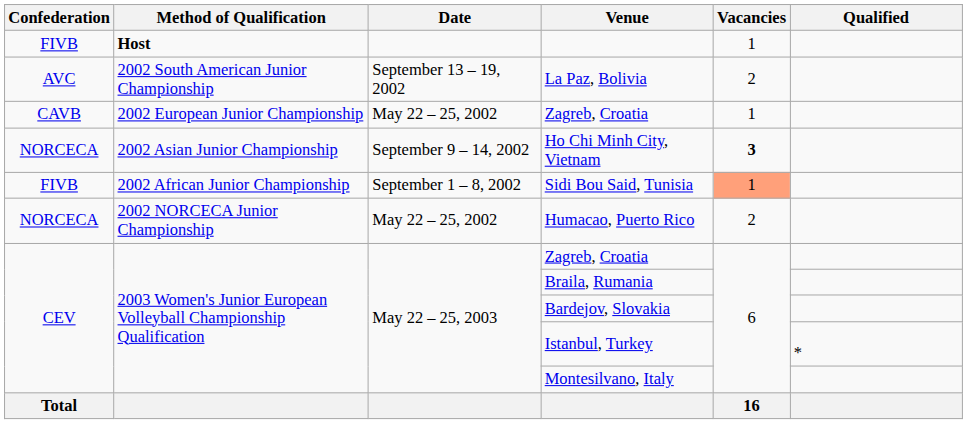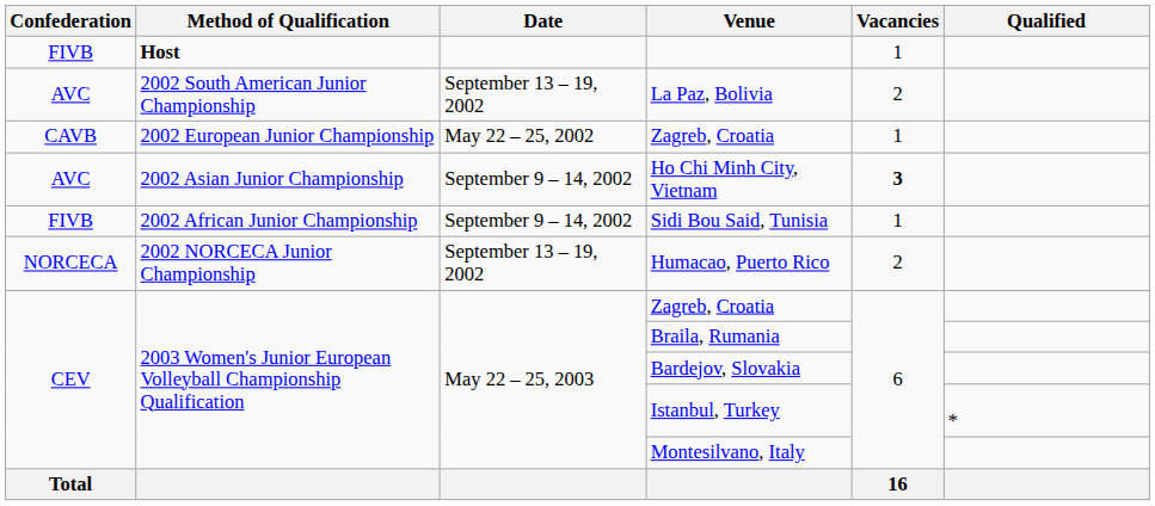 <table class="wikitable">
 <tr>
 <th width=50>Confederation</th>
 <th width=240>Method of Qualification</th>
 <th width=160>Date</th>
 <th width=160>Venue</th>
 <th width=60>Vacancies</th>
 <th width=160>Qualified</th>
 </tr>
 <tr>
 <td align=center><a href='#'>FIVB</a></td>
 <td><strong>Host</strong></td>
 <td></td>
 <td></td>
 <td style="text-align:center;">1</td>
 <td></td>
 </tr>
 <tr>
 <td align=center><a href='#'>AVC</a></td>
 <td><a href='#'>2002 South American Junior Championship</a></td>
 <td>September 13 – 19, 2002</td>
 <td> <a href='#'>La Paz</a>, <a href='#'>Bolivia</a></td>
 <td style="text-align:center;">2</td>
 <td><br></td>
 </tr>
 <tr>
 <td align=center><a href='#'>CAVB</a></td>
 <td><a href='#'>2002 European Junior Championship</a></td>
 <td>May 22 – 25, 2002</td>
 <td> <a href='#'>Zagreb</a>, <a href='#'>Croatia</a></td>
 <td style="text-align:center;">1</td>
 <td></td>
 </tr>
 <tr>
-<td align=center><a href='#'>NORCECA</a></td>
+<td align=center><a href='#'>AVC</a></td>
 <td><a href='#'>2002 Asian Junior Championship</a></td>
 <td>September 9 – 14, 2002</td>
 <td> <a href='#'>Ho Chi Minh City</a>, <a href='#'>Vietnam</a></td>
 <td style="text-align:center;"><strong>3</strong></td>
 <td><br><br></td>
 </tr>
 <tr>
 <td align=center><a href='#'>FIVB</a></td>
 <td><a href='#'>2002 African Junior Championship</a></td>
-<td>September 1 – 8, 2002</td>
+<td>September 9 – 14, 2002</td>
 <td> <a href='#'>Sidi Bou Said</a>, <a href='#'>Tunisia</a></td>
-<td style="background: lightsalmon; text-align:center;">1</td>
+<td style="text-align:center;">1</td>
 <td></td>
 </tr>
 <tr>
 <td align=center><a href='#'>NORCECA</a></td>
 <td><a href='#'>2002 NORCECA Junior Championship</a></td>
-<td>May 22 – 25, 2002</td>
+<td>September 13 – 19, 2002</td>
 <td> <a href='#'>Humacao</a>, <a href='#'>Puerto Rico</a></td>
 <td style="text-align:center;">2</td>
 <td><br></td>
 </tr>
 <tr>
 <td align=center rowspan=5><a href='#'>CEV</a></td>
 <td rowspan=5><a href='#'>2003 Women's Junior European Volleyball Championship Qualification</a></td>
 <td rowspan=5>May 22 – 25, 2003</td>
 <td> <a href='#'>Zagreb</a>, <a href='#'>Croatia</a></td>
 <td style="text-align:center;" rowspan=5>6</td>
 <td></td>
 </tr>
 <tr>
 <td> <a href='#'>Braila</a>, <a href='#'>Rumania</a></td>
 <td></td>
 </tr>
 <tr>
 <td> <a href='#'>Bardejov</a>, <a href='#'>Slovakia</a></td>
 <td></td>
 </tr>
 <tr>
 <td> <a href='#'>Istanbul</a>, <a href='#'>Turkey</a></td>
 <td><br>*</td>
 </tr>
 <tr>
 <td> <a href='#'>Montesilvano</a>, <a href='#'>Italy</a></td>
 <td></td>
 </tr>
 <tr>
 <th>Total</th>
 <th></th>
 <th></th>
 <th></th>
 <th>16</th>
 <th></th>
 </tr>
 </table>
